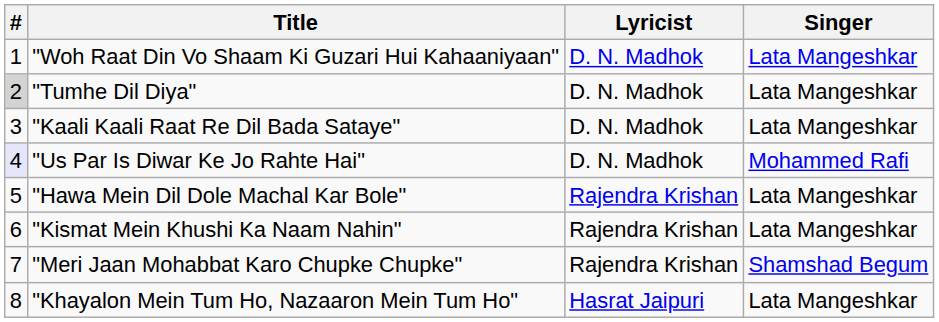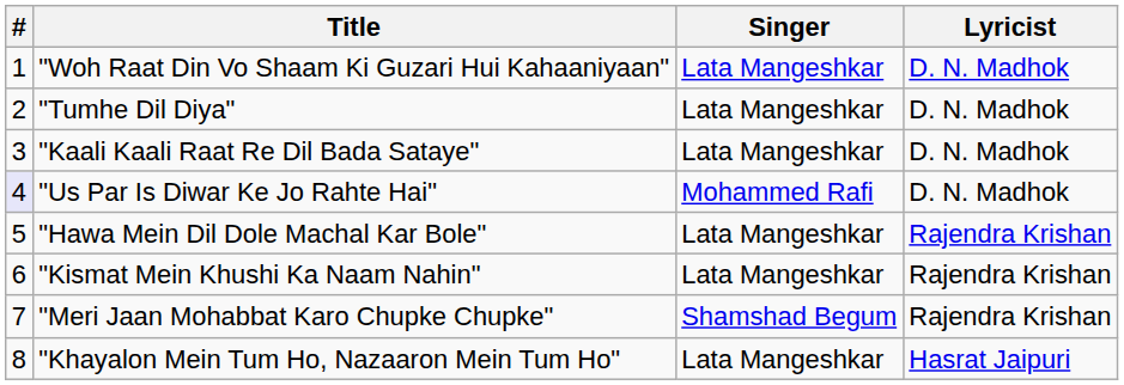 <table class="wikitable" style="font-size:95%;">
 <tr>
 <th>#</th>
 <th>Title</th>
+<th>Singer</th>
 <th>Lyricist</th>
-<th>Singer</th>
 </tr>
 <tr>
 <td>1</td>
 <td>"Woh Raat Din Vo Shaam Ki Guzari Hui Kahaaniyaan" </td>
+<td><a href='#'>Lata Mangeshkar</a></td>
 <td><a href='#'>D. N. Madhok</a></td>
-<td><a href='#'>Lata Mangeshkar</a></td>
 </tr>
 <tr>
-<td style="background: lightgrey;">2</td>
+<td>2</td>
 <td>"Tumhe Dil Diya"</td>
+<td>Lata Mangeshkar</td>
 <td>D. N. Madhok</td>
-<td>Lata Mangeshkar</td>
 </tr>
 <tr>
 <td>3</td>
 <td>"Kaali Kaali Raat Re Dil Bada Sataye" </td>
+<td>Lata Mangeshkar</td>
 <td>D. N. Madhok</td>
-<td>Lata Mangeshkar</td>
 </tr>
 <tr>
 <td style="background: lavender;">4</td>
 <td>"Us Par Is Diwar Ke Jo Rahte Hai"</td>
+<td><a href='#'>Mohammed Rafi</a></td>
 <td>D. N. Madhok</td>
-<td><a href='#'>Mohammed Rafi</a></td>
 </tr>
 <tr>
 <td>5</td>
 <td>"Hawa Mein Dil Dole Machal Kar Bole"</td>
+<td>Lata Mangeshkar</td>
 <td><a href='#'>Rajendra Krishan</a></td>
-<td>Lata Mangeshkar</td>
 </tr>
 <tr>
 <td>6</td>
 <td>"Kismat Mein Khushi Ka Naam Nahin" </td>
+<td>Lata Mangeshkar</td>
 <td>Rajendra Krishan</td>
-<td>Lata Mangeshkar</td>
 </tr>
 <tr>
 <td>7</td>
 <td>"Meri Jaan Mohabbat Karo Chupke Chupke" </td>
+<td><a href='#'>Shamshad Begum</a></td>
 <td>Rajendra Krishan</td>
-<td><a href='#'>Shamshad Begum</a></td>
 </tr>
 <tr>
 <td>8</td>
 <td>"Khayalon Mein Tum Ho, Nazaaron Mein Tum Ho"</td>
+<td>Lata Mangeshkar</td>
 <td><a href='#'>Hasrat Jaipuri</a></td>
-<td>Lata Mangeshkar</td>
 </tr>
 </table>
